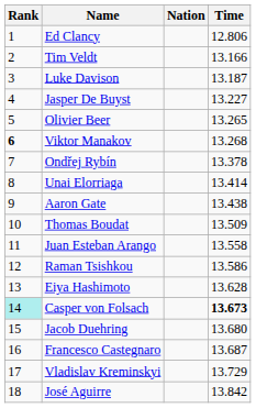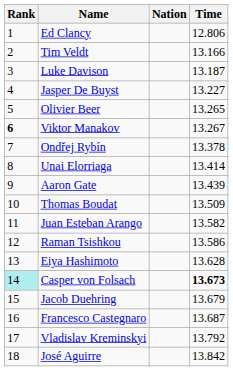 <table class="wikitable sortable" style="text-align:left">
 <tr>
 <th>Rank</th>
 <th>Name</th>
 <th>Nation</th>
 <th>Time</th>
 </tr>
 <tr>
 <td>1</td>
 <td><a href='#'>Ed Clancy</a></td>
 <td></td>
 <td>12.806</td>
 </tr>
 <tr>
 <td>2</td>
 <td><a href='#'>Tim Veldt</a></td>
 <td></td>
 <td>13.166</td>
 </tr>
 <tr>
 <td>3</td>
 <td><a href='#'>Luke Davison</a></td>
 <td></td>
 <td>13.187</td>
 </tr>
 <tr>
 <td>4</td>
 <td><a href='#'>Jasper De Buyst</a></td>
 <td></td>
 <td>13.227</td>
 </tr>
 <tr>
 <td>5</td>
 <td><a href='#'>Olivier Beer</a></td>
 <td></td>
 <td>13.265</td>
 </tr>
 <tr>
 <td><strong>6</strong></td>
 <td><a href='#'>Viktor Manakov</a></td>
 <td></td>
-<td>13.268</td>
+<td>13.267</td>
 </tr>
 <tr>
 <td>7</td>
 <td><a href='#'>Ondřej Rybín</a></td>
 <td></td>
 <td>13.378</td>
 </tr>
 <tr>
 <td>8</td>
 <td><a href='#'>Unai Elorriaga</a></td>
 <td></td>
 <td>13.414</td>
 </tr>
 <tr>
 <td>9</td>
 <td><a href='#'>Aaron Gate</a></td>
 <td></td>
-<td>13.438</td>
+<td>13.439</td>
 </tr>
 <tr>
 <td>10</td>
 <td><a href='#'>Thomas Boudat</a></td>
 <td></td>
 <td>13.509</td>
 </tr>
 <tr>
 <td>11</td>
 <td><a href='#'>Juan Esteban Arango</a></td>
 <td></td>
-<td>13.558</td>
+<td>13.582</td>
 </tr>
 <tr>
 <td>12</td>
 <td><a href='#'>Raman Tsishkou</a></td>
 <td></td>
 <td>13.586</td>
 </tr>
 <tr>
 <td>13</td>
 <td><a href='#'>Eiya Hashimoto</a></td>
 <td></td>
 <td>13.628</td>
 </tr>
 <tr>
 <td style="background: paleturquoise;">14</td>
 <td><a href='#'>Casper von Folsach</a></td>
 <td></td>
 <td><strong>13.673</strong></td>
 </tr>
 <tr>
 <td>15</td>
 <td><a href='#'>Jacob Duehring</a></td>
 <td></td>
-<td>13.680</td>
+<td>13.679</td>
 </tr>
 <tr>
 <td>16</td>
 <td><a href='#'>Francesco Castegnaro</a></td>
 <td></td>
 <td>13.687</td>
 </tr>
 <tr>
 <td>17</td>
 <td><a href='#'>Vladislav Kreminskyi</a></td>
 <td></td>
-<td>13.729</td>
+<td>13.792</td>
 </tr>
 <tr>
 <td>18</td>
 <td><a href='#'>José Aguirre</a></td>
 <td></td>
 <td>13.842</td>
 </tr>
 </table>
